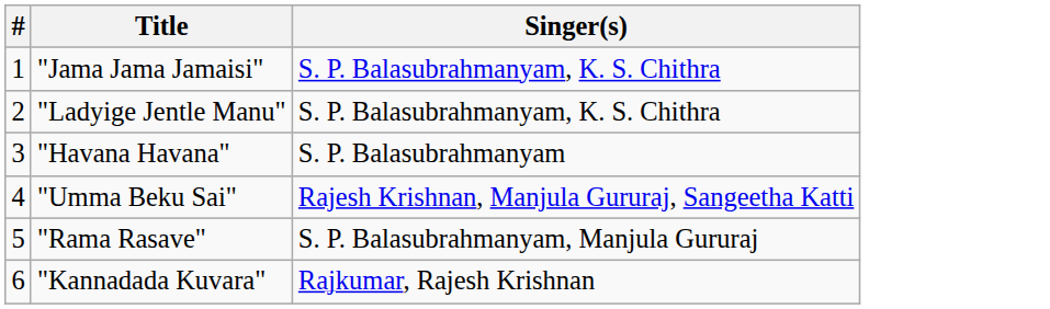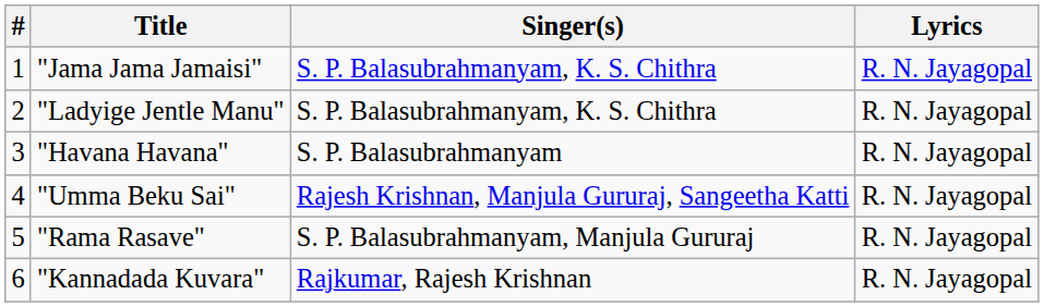 <table class=wikitable sortable>
 <tr>
 <th>#</th>
 <th>Title</th>
 <th>Singer(s)</th>
+<th>Lyrics</th>
 </tr>
 <tr>
 <td>1</td>
 <td>"Jama Jama Jamaisi"</td>
 <td><a href='#'>S. P. Balasubrahmanyam</a>, <a href='#'>K. S. Chithra</a></td>
+<td><a href='#'>R. N. Jayagopal</a></td>
 </tr>
 <tr>
 <td>2</td>
 <td>"Ladyige Jentle Manu"</td>
 <td>S. P. Balasubrahmanyam, K. S. Chithra</td>
+<td>R. N. Jayagopal</td>
 </tr>
 <tr>
 <td>3</td>
 <td>"Havana Havana"</td>
 <td>S. P. Balasubrahmanyam</td>
+<td>R. N. Jayagopal</td>
 </tr>
 <tr>
 <td>4</td>
 <td>"Umma Beku Sai"</td>
 <td><a href='#'>Rajesh Krishnan</a>, <a href='#'>Manjula Gururaj</a>, <a href='#'>Sangeetha Katti</a></td>
+<td>R. N. Jayagopal</td>
 </tr>
 <tr>
 <td>5</td>
 <td>"Rama Rasave"</td>
 <td>S. P. Balasubrahmanyam, Manjula Gururaj</td>
+<td>R. N. Jayagopal</td>
 </tr>
 <tr>
 <td>6</td>
 <td>"Kannadada Kuvara"</td>
 <td><a href='#'>Rajkumar</a>, Rajesh Krishnan</td>
+<td>R. N. Jayagopal</td>
 </tr>
 </table>
